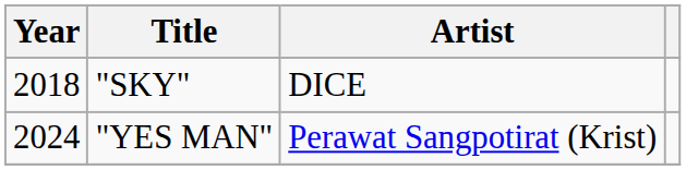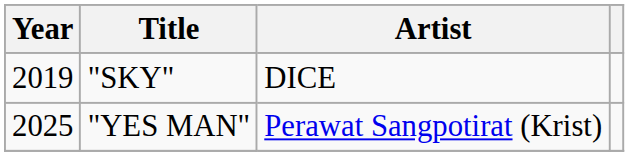 <table class="wikitable sortable">
 <tr>
 <th scope="col">Year</th>
 <th scope="col">Title</th>
 <th scope="col">Artist</th>
 <th scope="col" class="unsortable"></th>
 </tr>
 <tr>
-<td>2018</td>
+<td>2019</td>
 <td>"SKY"</td>
 <td>DICE</td>
 <td style="text-align: center;"></td>
 </tr>
 <tr>
-<td>2024</td>
+<td>2025</td>
 <td>"YES MAN"</td>
 <td><a href='#'>Perawat Sangpotirat</a> (Krist)</td>
 <td></td>
 </tr>
 <tr>
 </tr>
 </table>
